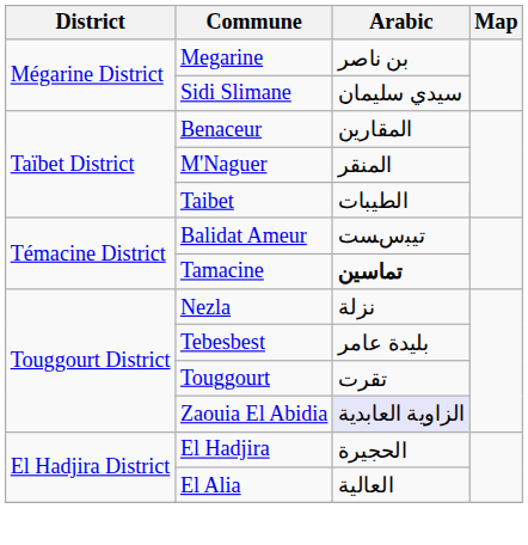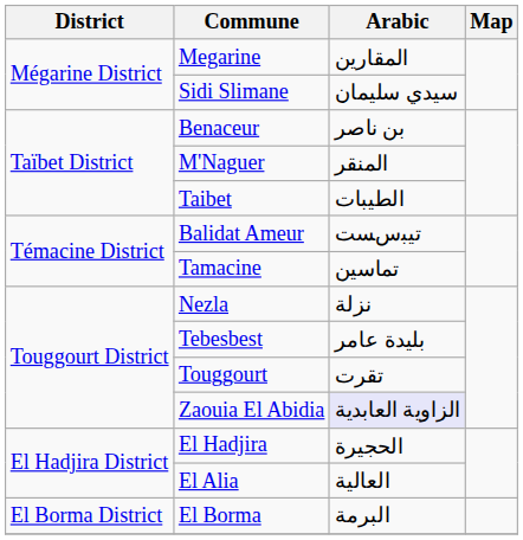 <table class="wikitable sortable">
 <tr>
 <th>District</th>
 <th>Commune</th>
 <th>Arabic</th>
 <th>Map</th>
 </tr>
 <tr>
 <td rowspan="2"><a href='#'>Mégarine District</a></td>
 <td><a href='#'>Megarine</a></td>
-<td>ﺑﻦ ﻧﺎﺻﺮ</td>
+<td>اﻟﻤﻘﺎرﻳﻦ</td>
 <td rowspan="2"></td>
 </tr>
 <tr>
 <td><a href='#'>Sidi Slimane</a></td>
 <td>ﺳﻴﺪي ﺳﻠﻴﻤﺎن</td>
 </tr>
 <tr>
 <td rowspan="3"><a href='#'>Taïbet District</a></td>
 <td><a href='#'>Benaceur</a></td>
-<td>اﻟﻤﻘﺎرﻳﻦ</td>
+<td>ﺑﻦ ﻧﺎﺻﺮ</td>
 <td rowspan="3"></td>
 </tr>
 <tr>
 <td><a href='#'>M'Naguer</a></td>
 <td>اﻟﻤﻨﻘﺮ</td>
 </tr>
 <tr>
 <td><a href='#'>Taibet</a></td>
 <td>اﻟﻄﻴﺒﺎت</td>
 </tr>
 <tr>
 <td rowspan="2"><a href='#'>Témacine District</a></td>
 <td><a href='#'>Balidat Ameur</a></td>
 <td>ﺗﻴﺒسﺴﺖ</td>
 <td rowspan="2"></td>
 </tr>
 <tr>
 <td><a href='#'>Tamacine</a></td>
-<td><strong>ﺗﻤﺎﺳﻴﻦ</strong></td>
+<td>ﺗﻤﺎﺳﻴﻦ</td>
 </tr>
 <tr>
 <td rowspan="4"><a href='#'>Touggourt District</a></td>
 <td><a href='#'>Nezla</a></td>
 <td>ﻧﺰﻟﺔ</td>
 <td rowspan="4"></td>
 </tr>
 <tr>
 <td><a href='#'>Tebesbest</a></td>
 <td>ﺑﻠﻴﺪة ﻋﺎﻣﺮ</td>
 </tr>
 <tr>
 <td><a href='#'>Touggourt</a></td>
 <td>تقرت</td>
 </tr>
 <tr>
 <td><a href='#'>Zaouia El Abidia</a></td>
 <td style="background: lavender;">اﻟﺰاوﻳﺔ اﻟﻌﺎﺑﺪﻳﺔ</td>
 </tr>
 <tr>
 <td rowspan="2"><a href='#'>El Hadjira District</a></td>
 <td><a href='#'>El Hadjira</a></td>
 <td>الحجيرة</td>
 <td rowspan="2"></td>
 </tr>
 <tr>
 <td><a href='#'>El Alia</a></td>
 <td>العالية</td>
 </tr>
 <tr>
+<td rowspan="1"><a href='#'>El Borma District</a></td>
+<td><a href='#'>El Borma</a></td>
+<td>البرمة</td>
+<td rowspan="1"></td>
+</tr>
+<tr>
 </tr>
 </table>
